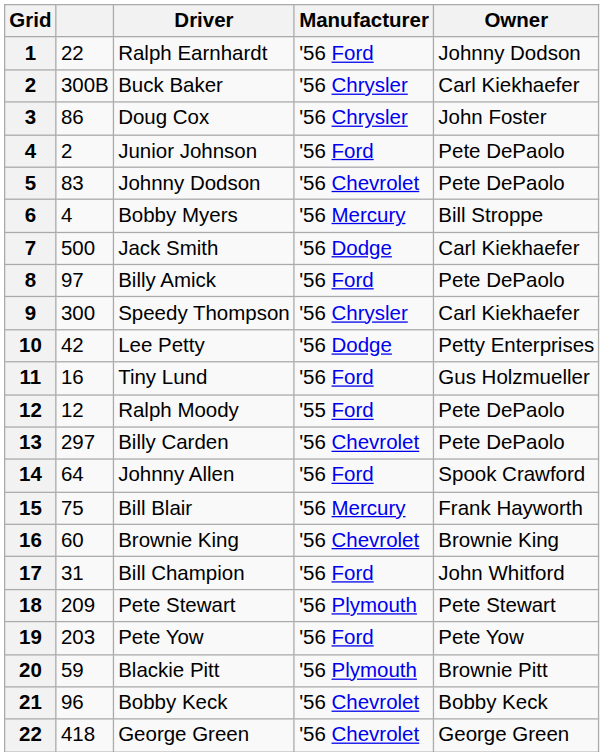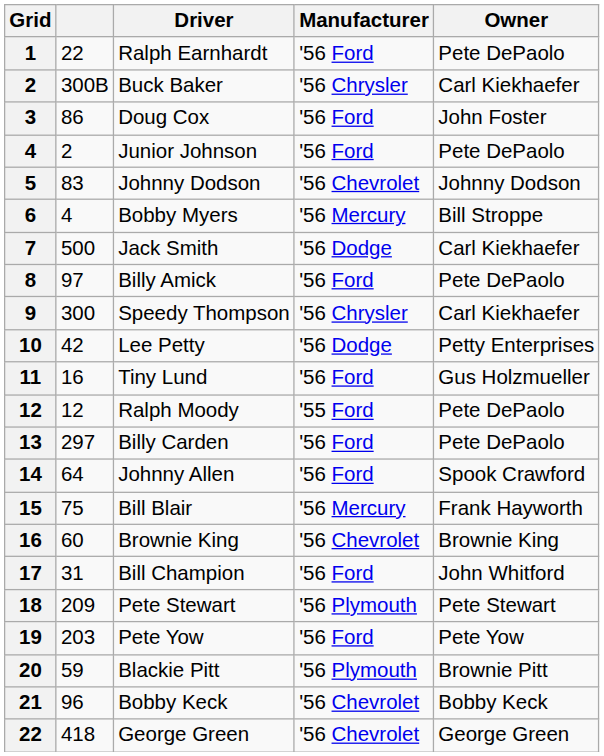 <table class="wikitable">
 <tr>
 <th>Grid</th>
 <th></th>
 <th>Driver</th>
 <th>Manufacturer</th>
 <th>Owner</th>
 </tr>
 <tr>
 <th>1</th>
 <td>22</td>
 <td>Ralph Earnhardt</td>
 <td>'56 <a href='#'>Ford</a></td>
-<td>Johnny Dodson</td>
+<td>Pete DePaolo</td>
 </tr>
 <tr>
 <th>2</th>
 <td>300B</td>
 <td>Buck Baker</td>
 <td>'56 <a href='#'>Chrysler</a></td>
 <td>Carl Kiekhaefer</td>
 </tr>
 <tr>
 <th>3</th>
 <td>86</td>
 <td>Doug Cox</td>
-<td>'56 <a href='#'>Chrysler</a></td>
+<td>'56 <a href='#'>Ford</a></td>
 <td>John Foster</td>
 </tr>
 <tr>
 <th>4</th>
 <td>2</td>
 <td>Junior Johnson</td>
 <td>'56 <a href='#'>Ford</a></td>
 <td>Pete DePaolo</td>
 </tr>
 <tr>
 <th>5</th>
 <td>83</td>
 <td>Johnny Dodson</td>
 <td>'56 <a href='#'>Chevrolet</a></td>
-<td>Pete DePaolo</td>
+<td>Johnny Dodson</td>
 </tr>
 <tr>
 <th>6</th>
 <td>4</td>
 <td>Bobby Myers</td>
 <td>'56 <a href='#'>Mercury</a></td>
 <td>Bill Stroppe</td>
 </tr>
 <tr>
 <th>7</th>
 <td>500</td>
 <td>Jack Smith</td>
 <td>'56 <a href='#'>Dodge</a></td>
 <td>Carl Kiekhaefer</td>
 </tr>
 <tr>
 <th>8</th>
 <td>97</td>
 <td>Billy Amick</td>
 <td>'56 <a href='#'>Ford</a></td>
 <td>Pete DePaolo</td>
 </tr>
 <tr>
 <th>9</th>
 <td>300</td>
 <td>Speedy Thompson</td>
 <td>'56 <a href='#'>Chrysler</a></td>
 <td>Carl Kiekhaefer</td>
 </tr>
 <tr>
 <th>10</th>
 <td>42</td>
 <td>Lee Petty</td>
 <td>'56 <a href='#'>Dodge</a></td>
 <td>Petty Enterprises</td>
 </tr>
 <tr>
 <th>11</th>
 <td>16</td>
 <td>Tiny Lund</td>
 <td>'56 <a href='#'>Ford</a></td>
 <td>Gus Holzmueller</td>
 </tr>
 <tr>
 <th>12</th>
 <td>12</td>
 <td>Ralph Moody</td>
 <td>'55 <a href='#'>Ford</a></td>
 <td>Pete DePaolo</td>
 </tr>
 <tr>
 <th>13</th>
 <td>297</td>
 <td>Billy Carden</td>
-<td>'56 <a href='#'>Chevrolet</a></td>
+<td>'56 <a href='#'>Ford</a></td>
 <td>Pete DePaolo</td>
 </tr>
 <tr>
 <th>14</th>
 <td>64</td>
 <td>Johnny Allen</td>
 <td>'56 <a href='#'>Ford</a></td>
 <td>Spook Crawford</td>
 </tr>
 <tr>
 <th>15</th>
 <td>75</td>
 <td>Bill Blair</td>
 <td>'56 <a href='#'>Mercury</a></td>
 <td>Frank Hayworth</td>
 </tr>
 <tr>
 <th>16</th>
 <td>60</td>
 <td>Brownie King</td>
 <td>'56 <a href='#'>Chevrolet</a></td>
 <td>Brownie King</td>
 </tr>
 <tr>
 <th>17</th>
 <td>31</td>
 <td>Bill Champion</td>
 <td>'56 <a href='#'>Ford</a></td>
 <td>John Whitford</td>
 </tr>
 <tr>
 <th>18</th>
 <td>209</td>
 <td>Pete Stewart</td>
 <td>'56 <a href='#'>Plymouth</a></td>
 <td>Pete Stewart</td>
 </tr>
 <tr>
 <th>19</th>
 <td>203</td>
 <td>Pete Yow</td>
 <td>'56 <a href='#'>Ford</a></td>
 <td>Pete Yow</td>
 </tr>
 <tr>
 <th>20</th>
 <td>59</td>
 <td>Blackie Pitt</td>
 <td>'56 <a href='#'>Plymouth</a></td>
 <td>Brownie Pitt</td>
 </tr>
 <tr>
 <th>21</th>
 <td>96</td>
 <td>Bobby Keck</td>
 <td>'56 <a href='#'>Chevrolet</a></td>
 <td>Bobby Keck</td>
 </tr>
 <tr>
 <th>22</th>
 <td>418</td>
 <td>George Green</td>
 <td>'56 <a href='#'>Chevrolet</a></td>
 <td>George Green</td>
 </tr>
 </table>
